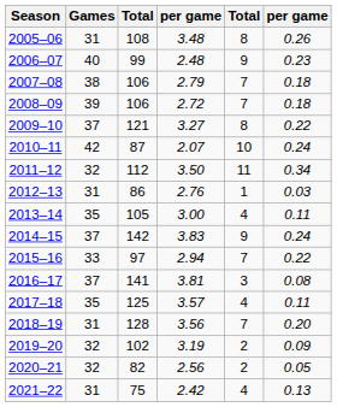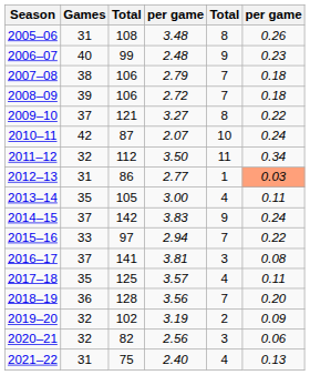 <table class="wikitable" style="text-align:center">
 <tr>
 <th>Season</th>
 <th>Games</th>
 <th>Total </th>
 <th> per game</th>
 <th>Total </th>
 <th> per game</th>
 </tr>
 <tr>
 <td><a href='#'>2005–06</a></td>
 <td>31</td>
 <td>108</td>
 <td><em>3.48</em></td>
 <td>8</td>
 <td><em>0.26</em></td>
 </tr>
 <tr>
 <td><a href='#'>2006–07</a></td>
 <td>40</td>
 <td>99</td>
 <td><em>2.48</em></td>
 <td>9</td>
 <td><em>0.23</em></td>
 </tr>
 <tr>
 <td><a href='#'>2007–08</a></td>
 <td>38</td>
 <td>106</td>
 <td><em>2.79</em></td>
 <td>7</td>
 <td><em>0.18</em></td>
 </tr>
 <tr>
 <td><a href='#'>2008–09</a></td>
 <td>39</td>
 <td>106</td>
 <td><em>2.72</em></td>
 <td>7</td>
 <td><em>0.18</em></td>
 </tr>
 <tr>
 <td><a href='#'>2009–10</a></td>
 <td>37</td>
 <td>121</td>
 <td><em>3.27</em></td>
 <td>8</td>
 <td><em>0.22</em></td>
 </tr>
 <tr>
 <td><a href='#'>2010–11</a></td>
 <td>42</td>
 <td>87</td>
 <td><em>2.07</em></td>
 <td>10</td>
 <td><em>0.24</em></td>
 </tr>
 <tr>
 <td><a href='#'>2011–12</a></td>
 <td>32</td>
 <td>112</td>
 <td><em>3.50</em></td>
 <td>11</td>
 <td><em>0.34</em></td>
 </tr>
 <tr>
 <td><a href='#'>2012–13</a></td>
 <td>31</td>
 <td>86</td>
-<td><em>2.76</em></td>
+<td><em>2.77</em></td>
 <td>1</td>
-<td><em>0.03</em></td>
+<td style="background: lightsalmon;"><em>0.03</em></td>
 </tr>
 <tr>
 <td><a href='#'>2013–14</a></td>
 <td>35</td>
 <td>105</td>
 <td><em>3.00</em></td>
 <td>4</td>
 <td><em>0.11</em></td>
 </tr>
 <tr>
 <td><a href='#'>2014–15</a></td>
 <td>37</td>
 <td>142</td>
 <td><em>3.83</em></td>
 <td>9</td>
 <td><em>0.24</em></td>
 </tr>
 <tr>
 <td><a href='#'>2015–16</a></td>
 <td>33</td>
 <td>97</td>
 <td><em>2.94</em></td>
 <td>7</td>
 <td><em>0.22</em></td>
 </tr>
 <tr>
 <td><a href='#'>2016–17</a></td>
 <td>37</td>
 <td>141</td>
 <td><em>3.81</em></td>
 <td>3</td>
 <td><em>0.08</em></td>
 </tr>
 <tr>
 <td><a href='#'>2017–18</a></td>
 <td>35</td>
 <td>125</td>
 <td><em>3.57</em></td>
 <td>4</td>
 <td><em>0.11</em></td>
 </tr>
 <tr>
 <td><a href='#'>2018–19</a></td>
-<td>31</td>
+<td>36</td>
 <td>128</td>
 <td><em>3.56</em></td>
 <td>7</td>
 <td><em>0.20</em></td>
 </tr>
 <tr>
 <td><a href='#'>2019–20</a></td>
 <td>32</td>
 <td>102</td>
 <td><em>3.19</em></td>
 <td>2</td>
 <td><em>0.09</em></td>
 </tr>
 <tr>
 <td><a href='#'>2020–21</a></td>
 <td>32</td>
 <td>82</td>
 <td><em>2.56</em></td>
-<td>2</td>
-<td><em>0.05</em></td>
+<td>3</td>
+<td><em>0.06</em></td>
 </tr>
 <tr>
 <td><a href='#'>2021–22</a></td>
 <td>31</td>
 <td>75</td>
-<td><em>2.42</em></td>
+<td><em>2.40</em></td>
 <td>4</td>
 <td><em>0.13</em></td>
 </tr>
 </table>
